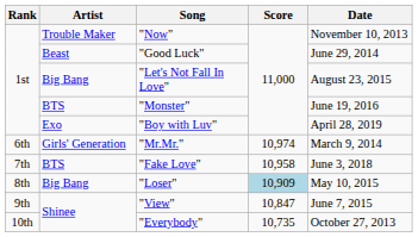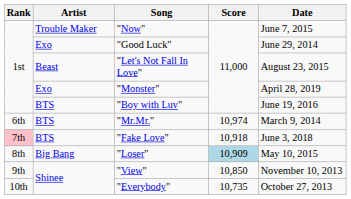 <table class="wikitable">
 <tr>
 <th>Rank</th>
 <th style="width:120px;">Artist</th>
 <th style="width:140px;">Song</th>
 <th style="width:70px;">Score</th>
 <th style="width:130px;">Date</th>
 </tr>
 <tr>
 <td rowspan="5" style="text-align:center">1st</td>
 <td><a href='#'>Trouble Maker</a></td>
 <td>"<a href='#'>Now</a>"</td>
 <td rowspan="5" style="text-align:center">11,000</td>
-<td>November 10, 2013</td>
+<td>June 7, 2015</td>
 </tr>
 <tr>
-<td><a href='#'>Beast</a></td>
+<td><a href='#'>Exo</a></td>
 <td>"Good Luck"</td>
 <td>June 29, 2014</td>
 </tr>
 <tr>
-<td><a href='#'>Big Bang</a></td>
+<td><a href='#'>Beast</a></td>
 <td>"<a href='#'>Let's Not Fall In Love</a>"</td>
 <td>August 23, 2015</td>
 </tr>
 <tr>
+<td><a href='#'>Exo</a></td>
+<td>"<a href='#'>Monster</a>"</td>
+<td>April 28, 2019</td>
+</tr>
+<tr>
 <td><a href='#'>BTS</a></td>
-<td>"<a href='#'>Monster</a>"</td>
+<td>"<a href='#'>Boy with Luv</a>"</td>
 <td>June 19, 2016</td>
 </tr>
 <tr>
-<td><a href='#'>Exo</a></td>
-<td>"<a href='#'>Boy with Luv</a>"</td>
-<td>April 28, 2019</td>
-</tr>
-<tr>
 <td style="text-align:center">6th</td>
-<td><a href='#'>Girls' Generation</a></td>
+<td><a href='#'>BTS</a></td>
 <td>"<a href='#'>Mr.Mr.</a>"</td>
 <td style="text-align:center">10,974</td>
 <td>March 9, 2014</td>
 </tr>
 <tr>
-<td style="text-align:center">7th</td>
+<td style="background: pink; text-align:center">7th</td>
 <td><a href='#'>BTS</a></td>
 <td>"<a href='#'>Fake Love</a>"</td>
-<td style="text-align:center">10,958</td>
+<td style="text-align:center">10,918</td>
 <td>June 3, 2018</td>
 </tr>
 <tr>
 <td style="text-align:center">8th</td>
 <td><a href='#'>Big Bang</a></td>
 <td>"<a href='#'>Loser</a>"</td>
 <td style="background: lightblue; text-align:center">10,909</td>
 <td>May 10, 2015</td>
 </tr>
 <tr>
 <td style="text-align:center">9th</td>
 <td rowspan="2"><a href='#'>Shinee</a></td>
 <td>"<a href='#'>View</a>"</td>
-<td style="text-align:center">10,847</td>
-<td>June 7, 2015</td>
+<td style="text-align:center">10,850</td>
+<td>November 10, 2013</td>
 </tr>
 <tr>
 <td style="text-align:center">10th</td>
 <td>"<a href='#'>Everybody</a>"</td>
 <td style="text-align:center">10,735</td>
 <td>October 27, 2013</td>
 </tr>
 </table>
